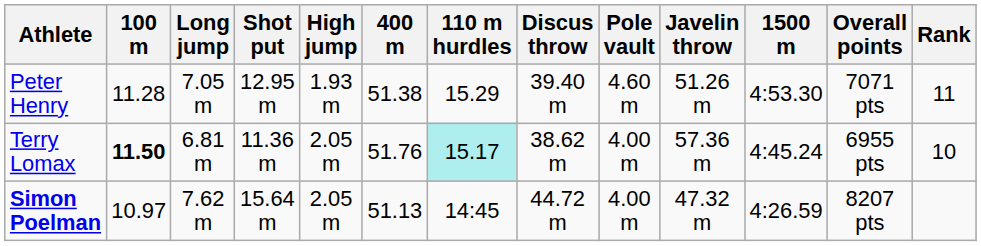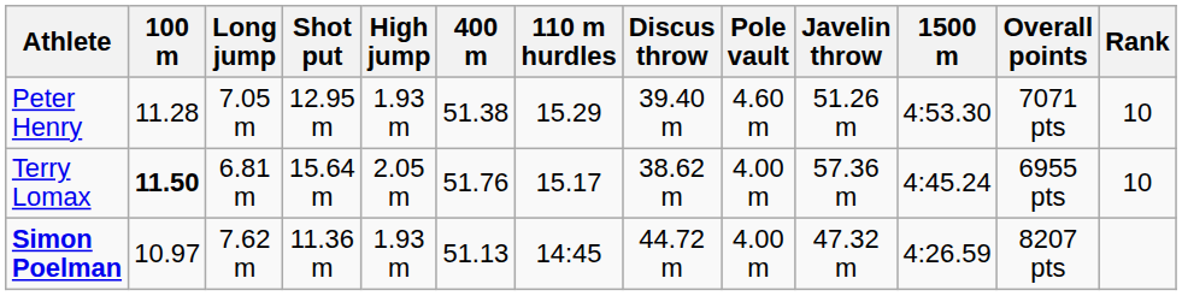 <table class=wikitable style="font-size:90%">
 <tr>
 <th>Athlete</th>
 <th>100 m</th>
 <th>Long jump</th>
 <th>Shot put</th>
 <th>High jump</th>
 <th>400 m</th>
 <th>110 m hurdles</th>
 <th>Discus throw</th>
 <th>Pole vault</th>
 <th>Javelin throw</th>
 <th>1500 m</th>
 <th>Overall points</th>
 <th>Rank</th>
 </tr>
 <tr align=center>
 <td align=left><a href='#'>Peter Henry</a></td>
 <td>11.28</td>
 <td>7.05 m</td>
 <td>12.95 m</td>
 <td>1.93 m</td>
 <td>51.38</td>
 <td>15.29</td>
 <td>39.40 m</td>
 <td>4.60 m</td>
 <td>51.26 m</td>
 <td>4:53.30</td>
 <td>7071 pts</td>
-<td>11</td>
+<td>10</td>
 </tr>
 <tr align=center>
 <td align=left><a href='#'>Terry Lomax</a></td>
 <td><strong>11.50</strong></td>
 <td>6.81 m</td>
-<td>11.36 m</td>
+<td>15.64 m</td>
 <td>2.05 m</td>
 <td>51.76</td>
-<td style="background: paleturquoise;">15.17</td>
+<td>15.17</td>
 <td>38.62 m</td>
 <td>4.00 m</td>
 <td>57.36 m</td>
 <td>4:45.24</td>
 <td>6955 pts</td>
 <td>10</td>
 </tr>
 <tr align=center>
 <td align=left><strong><a href='#'>Simon Poelman</a></strong></td>
 <td>10.97</td>
 <td>7.62 m</td>
-<td>15.64 m</td>
-<td>2.05 m</td>
+<td>11.36 m</td>
+<td>1.93 m</td>
 <td>51.13</td>
 <td>14:45</td>
 <td>44.72 m</td>
 <td>4.00 m</td>
 <td>47.32 m</td>
 <td>4:26.59</td>
 <td>8207 pts</td>
 <td></td>
 </tr>
 </table>
